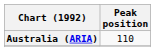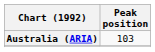 <table class="wikitable sortable plainrowheaders" style="text-align:center">
 <tr>
 <th scope="col">Chart (1992)</th>
 <th scope="col">Peak<br>position</th>
 </tr>
 <tr>
 <th scope="row">Australia (<a href='#'>ARIA</a>)</th>
-<td>110</td>
+<td>103</td>
 </tr>
 <tr>
 </tr>
 <tr>
 </tr>
 <tr>
 </tr>
 <tr>
 </tr>
 <tr>
 </tr>
 </table>
